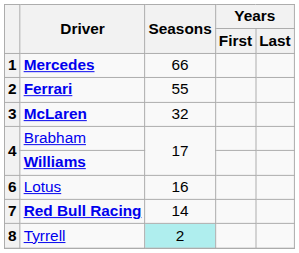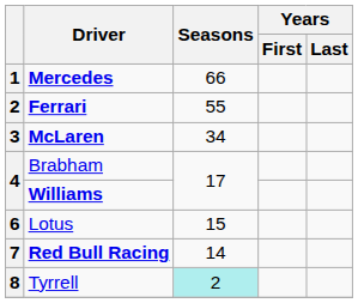 <table class="wikitable" style="text-align:center">
 <tr>
 <th rowspan=2></th>
 <th rowspan=2>Driver</th>
 <th rowspan=2>Seasons</th>
 <th colspan=2>Years</th>
 </tr>
 <tr>
 <th>First</th>
 <th>Last</th>
 </tr>
 <tr>
 <th>1</th>
 <td align=left> <strong><a href='#'>Mercedes</a></strong></td>
 <td>66</td>
 <td></td>
 <td></td>
 </tr>
 <tr>
 <th>2</th>
 <td align=left> <strong><a href='#'>Ferrari</a></strong></td>
 <td>55</td>
 <td></td>
 <td></td>
 </tr>
 <tr>
 <th>3</th>
 <td align=left> <strong><a href='#'>McLaren</a></strong></td>
-<td>32</td>
+<td>34</td>
 <td></td>
 <td></td>
 </tr>
 <tr>
 <th rowspan=2>4</th>
 <td align=left> <a href='#'>Brabham</a></td>
 <td rowspan=2>17</td>
 <td></td>
 <td></td>
 </tr>
 <tr>
 <td align=left> <strong><a href='#'>Williams</a></strong></td>
 <td></td>
 <td></td>
 </tr>
 <tr>
 <th>6</th>
 <td align=left> <a href='#'>Lotus</a></td>
-<td>16</td>
+<td>15</td>
 <td></td>
 <td></td>
 </tr>
 <tr>
 <th>7</th>
 <td align=left> <strong><a href='#'>Red Bull Racing</a></strong></td>
 <td>14</td>
 <td></td>
 <td></td>
 </tr>
 <tr>
 <th>8</th>
 <td align=left> <a href='#'>Tyrrell</a></td>
 <td style="background: paleturquoise;">2</td>
 <td></td>
 <td></td>
 </tr>
 <tr>
 </tr>
 </table>
